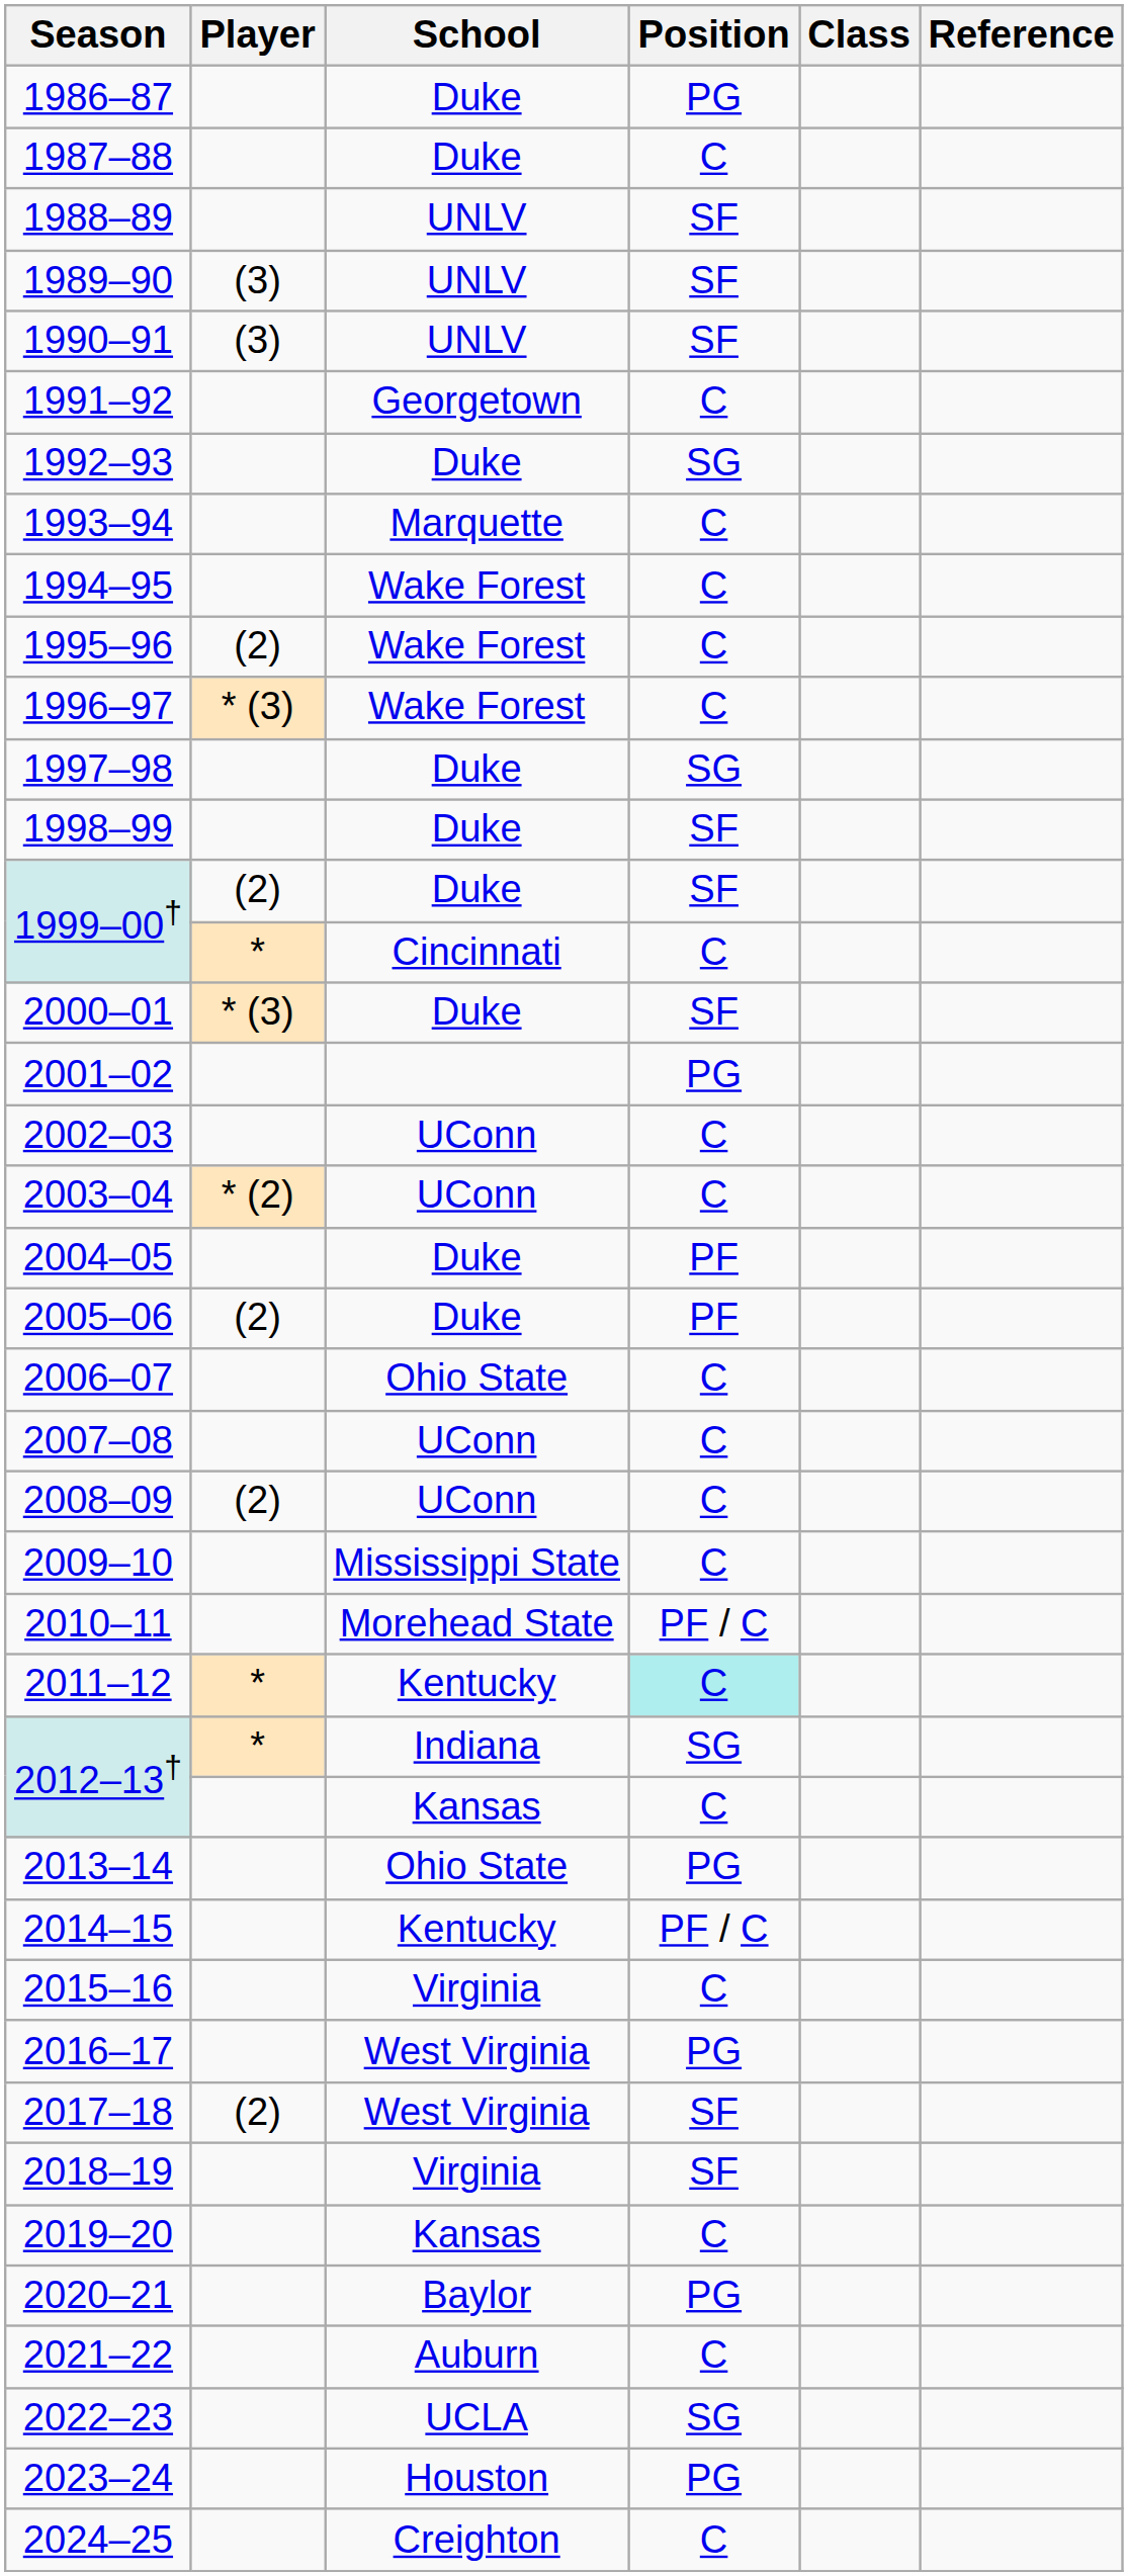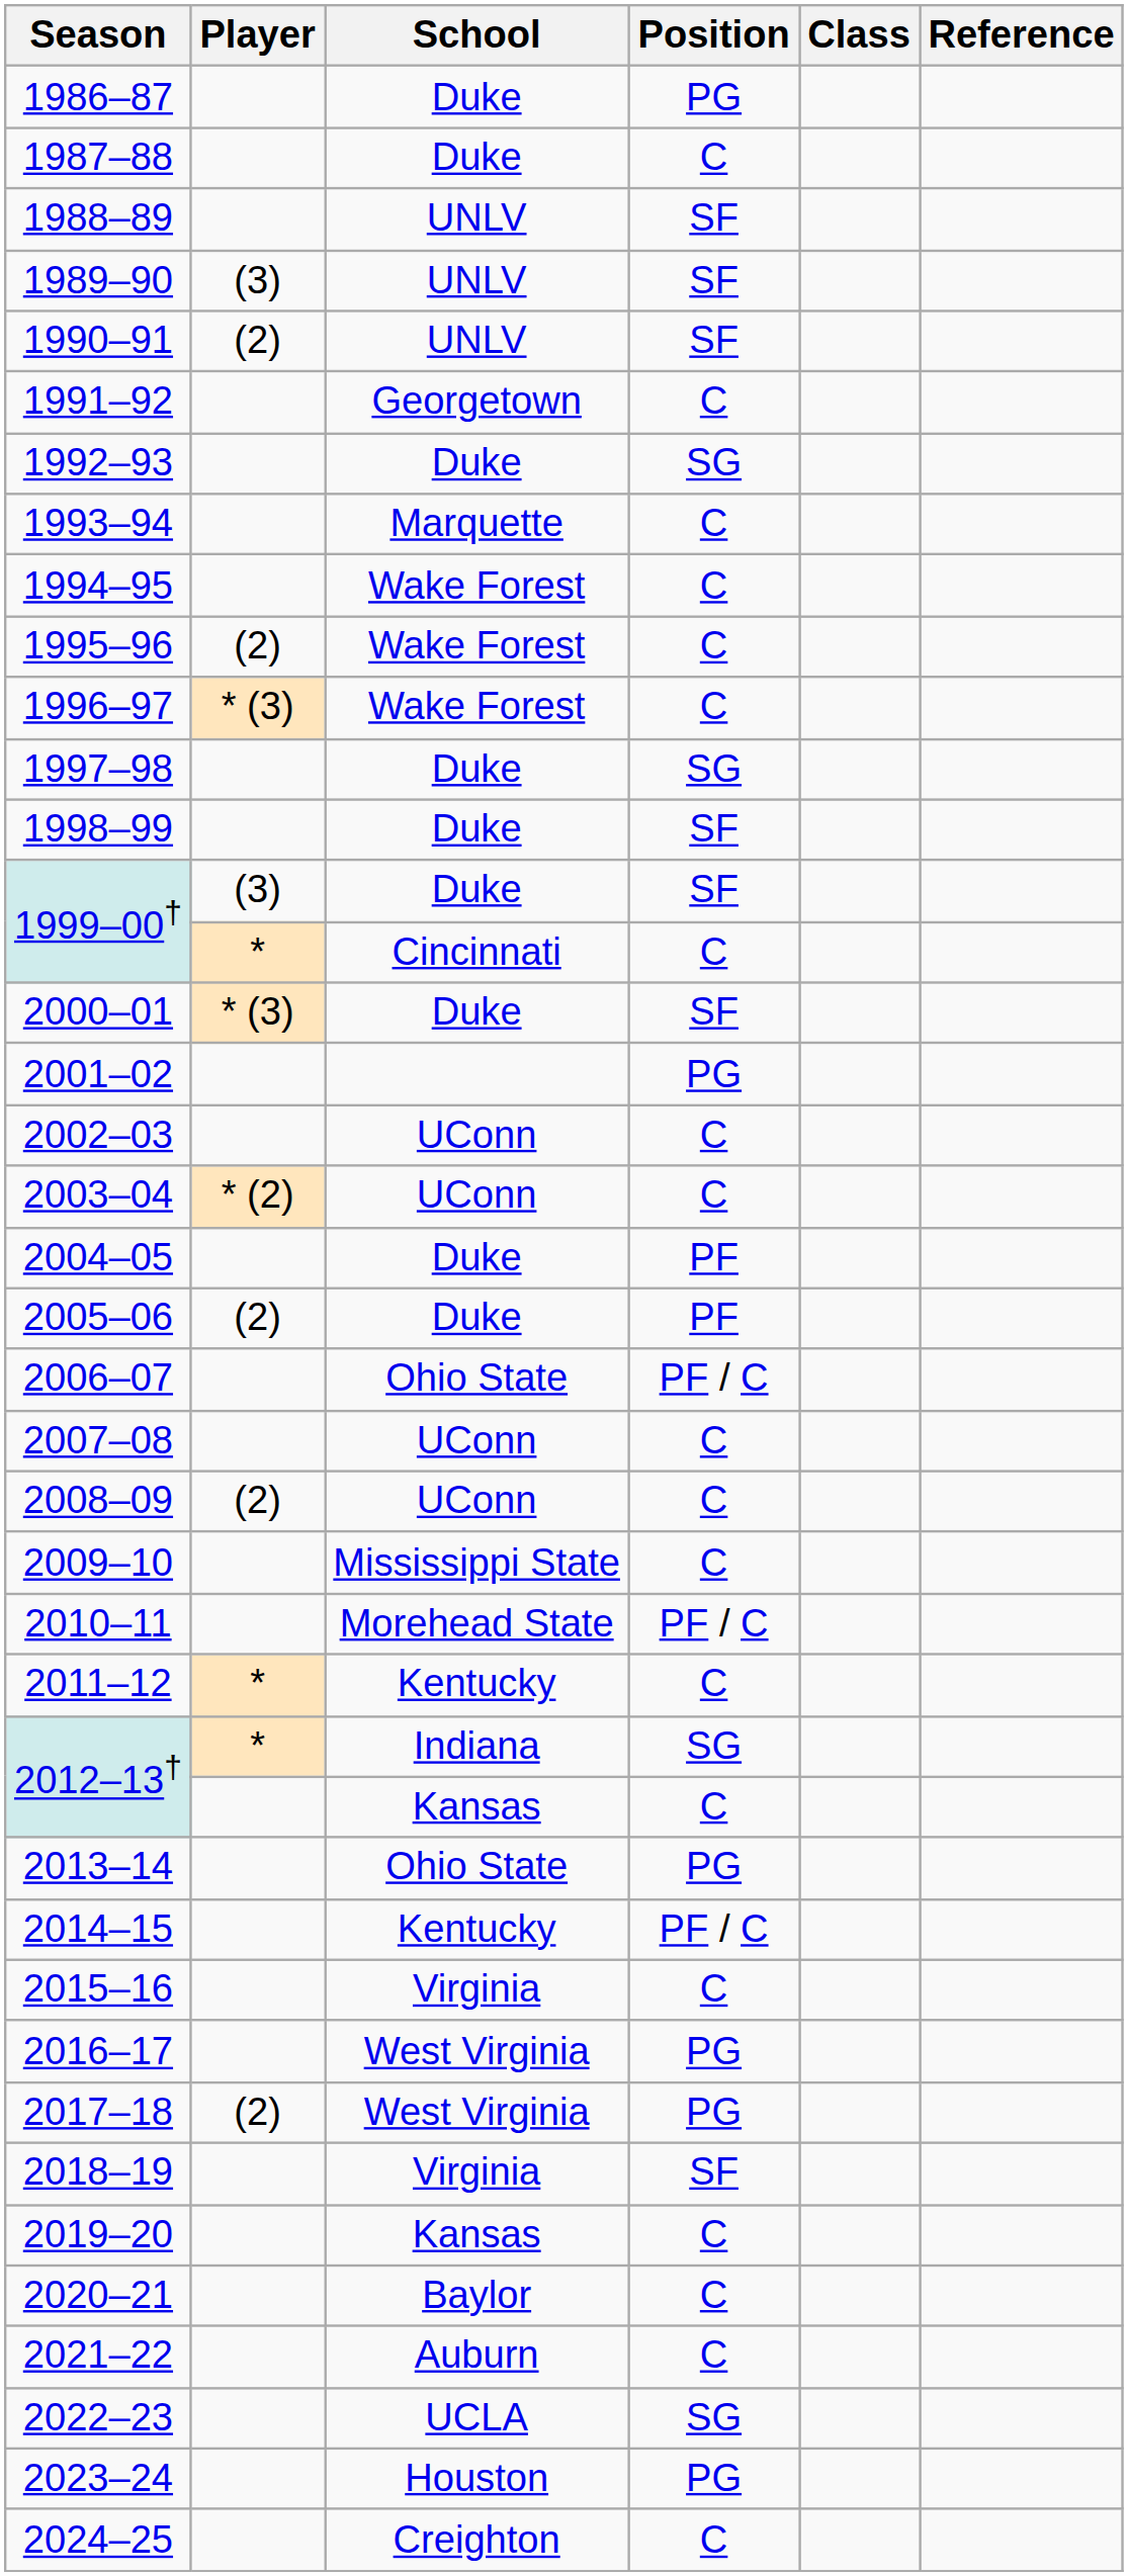 <table class="wikitable sortable" style="text-align:center;">
 <tr>
 <th>Season</th>
 <th>Player</th>
 <th>School</th>
 <th>Position</th>
 <th>Class</th>
 <th class="unsortable">Reference</th>
 </tr>
 <tr>
 <td><a href='#'>1986–87</a></td>
 <td></td>
 <td><a href='#'>Duke</a></td>
 <td><a href='#'>PG</a></td>
 <td></td>
 <td></td>
 </tr>
 <tr>
 <td><a href='#'>1987–88</a></td>
 <td></td>
 <td><a href='#'>Duke</a></td>
 <td><a href='#'>C</a></td>
 <td></td>
 <td></td>
 </tr>
 <tr>
 <td><a href='#'>1988–89</a></td>
 <td></td>
 <td><a href='#'>UNLV</a></td>
 <td><a href='#'>SF</a></td>
 <td></td>
 <td></td>
 </tr>
 <tr>
 <td><a href='#'>1989–90</a></td>
 <td> (3)</td>
 <td><a href='#'>UNLV</a></td>
 <td><a href='#'>SF</a></td>
 <td></td>
 <td></td>
 </tr>
 <tr>
 <td><a href='#'>1990–91</a></td>
-<td> (3)</td>
+<td> (2)</td>
 <td><a href='#'>UNLV</a></td>
 <td><a href='#'>SF</a></td>
 <td></td>
 <td></td>
 </tr>
 <tr>
 <td><a href='#'>1991–92</a></td>
 <td></td>
 <td><a href='#'>Georgetown</a></td>
 <td><a href='#'>C</a></td>
 <td></td>
 <td></td>
 </tr>
 <tr>
 <td><a href='#'>1992–93</a></td>
 <td></td>
 <td><a href='#'>Duke</a></td>
 <td><a href='#'>SG</a></td>
 <td></td>
 <td></td>
 </tr>
 <tr>
 <td><a href='#'>1993–94</a></td>
 <td></td>
 <td><a href='#'>Marquette</a></td>
 <td><a href='#'>C</a></td>
 <td></td>
 <td></td>
 </tr>
 <tr>
 <td><a href='#'>1994–95</a></td>
 <td></td>
 <td><a href='#'>Wake Forest</a></td>
 <td><a href='#'>C</a></td>
 <td></td>
 <td></td>
 </tr>
 <tr>
 <td><a href='#'>1995–96</a></td>
 <td> (2)</td>
 <td><a href='#'>Wake Forest</a></td>
 <td><a href='#'>C</a></td>
 <td></td>
 <td></td>
 </tr>
 <tr>
 <td><a href='#'>1996–97</a></td>
 <td style="background:#ffe6bd;">* (3)</td>
 <td><a href='#'>Wake Forest</a></td>
 <td><a href='#'>C</a></td>
 <td></td>
 <td></td>
 </tr>
 <tr>
 <td><a href='#'>1997–98</a></td>
 <td></td>
 <td><a href='#'>Duke</a></td>
 <td><a href='#'>SG</a></td>
 <td></td>
 <td></td>
 </tr>
 <tr>
 <td><a href='#'>1998–99</a></td>
 <td></td>
 <td><a href='#'>Duke</a></td>
 <td><a href='#'>SF</a></td>
 <td></td>
 <td></td>
 </tr>
 <tr>
 <td style="background-color:#CFECEC;" rowspan=2><a href='#'>1999–00</a><sup>†</sup></td>
-<td> (2)</td>
+<td> (3)</td>
 <td><a href='#'>Duke</a></td>
 <td><a href='#'>SF</a></td>
 <td></td>
 <td></td>
 </tr>
 <tr>
 <td style="background:#ffe6bd;">*</td>
 <td><a href='#'>Cincinnati</a></td>
 <td><a href='#'>C</a></td>
 <td></td>
 <td></td>
 </tr>
 <tr>
 <td><a href='#'>2000–01</a></td>
 <td style="background:#ffe6bd;">* (3)</td>
 <td><a href='#'>Duke</a></td>
 <td><a href='#'>SF</a></td>
 <td></td>
 <td></td>
 </tr>
 <tr>
 <td><a href='#'>2001–02</a></td>
 <td></td>
 <td></td>
 <td><a href='#'>PG</a></td>
 <td></td>
 <td></td>
 </tr>
 <tr>
 <td><a href='#'>2002–03</a></td>
 <td></td>
 <td><a href='#'>UConn</a></td>
 <td><a href='#'>C</a></td>
 <td></td>
 <td></td>
 </tr>
 <tr>
 <td><a href='#'>2003–04</a></td>
 <td style="background:#ffe6bd;">* (2)</td>
 <td><a href='#'>UConn</a></td>
 <td><a href='#'>C</a></td>
 <td></td>
 <td></td>
 </tr>
 <tr>
 <td><a href='#'>2004–05</a></td>
 <td></td>
 <td><a href='#'>Duke</a></td>
 <td><a href='#'>PF</a></td>
 <td></td>
 <td></td>
 </tr>
 <tr>
 <td><a href='#'>2005–06</a></td>
 <td> (2)</td>
 <td><a href='#'>Duke</a></td>
 <td><a href='#'>PF</a></td>
 <td></td>
 <td></td>
 </tr>
 <tr>
 <td><a href='#'>2006–07</a></td>
 <td></td>
 <td><a href='#'>Ohio State</a></td>
-<td><a href='#'>C</a></td>
+<td><a href='#'>PF</a> / <a href='#'>C</a></td>
 <td></td>
 <td></td>
 </tr>
 <tr>
 <td><a href='#'>2007–08</a></td>
 <td></td>
 <td><a href='#'>UConn</a></td>
 <td><a href='#'>C</a></td>
 <td></td>
 <td></td>
 </tr>
 <tr>
 <td><a href='#'>2008–09</a></td>
 <td> (2)</td>
 <td><a href='#'>UConn</a></td>
 <td><a href='#'>C</a></td>
 <td></td>
 <td></td>
 </tr>
 <tr>
 <td><a href='#'>2009–10</a></td>
 <td></td>
 <td><a href='#'>Mississippi State</a></td>
 <td><a href='#'>C</a></td>
 <td></td>
 <td></td>
 </tr>
 <tr>
 <td><a href='#'>2010–11</a></td>
 <td></td>
 <td><a href='#'>Morehead State</a></td>
 <td><a href='#'>PF</a> / <a href='#'>C</a></td>
 <td></td>
 <td></td>
 </tr>
 <tr>
 <td><a href='#'>2011–12</a></td>
 <td style="background:#ffe6bd;">*</td>
 <td><a href='#'>Kentucky</a></td>
-<td style="background: paleturquoise;"><a href='#'>C</a></td>
+<td><a href='#'>C</a></td>
 <td></td>
 <td></td>
 </tr>
 <tr>
 <td style="background-color:#CFECEC;" rowspan=2><a href='#'>2012–13</a><sup>†</sup></td>
 <td style="background:#ffe6bd;">*</td>
 <td><a href='#'>Indiana</a></td>
 <td><a href='#'>SG</a></td>
 <td></td>
 <td></td>
 </tr>
 <tr>
 <td></td>
 <td><a href='#'>Kansas</a></td>
 <td><a href='#'>C</a></td>
 <td></td>
 <td></td>
 </tr>
 <tr>
 <td><a href='#'>2013–14</a></td>
 <td></td>
 <td><a href='#'>Ohio State</a></td>
 <td><a href='#'>PG</a></td>
 <td></td>
 <td></td>
 </tr>
 <tr>
 <td><a href='#'>2014–15</a></td>
 <td></td>
 <td><a href='#'>Kentucky</a></td>
 <td><a href='#'>PF</a> / <a href='#'>C</a></td>
 <td></td>
 <td></td>
 </tr>
 <tr>
 <td><a href='#'>2015–16</a></td>
 <td></td>
 <td><a href='#'>Virginia</a></td>
 <td><a href='#'>C</a></td>
 <td></td>
 <td></td>
 </tr>
 <tr>
 <td><a href='#'>2016–17</a></td>
 <td></td>
 <td><a href='#'>West Virginia</a></td>
 <td><a href='#'>PG</a></td>
 <td></td>
 <td></td>
 </tr>
 <tr>
 <td><a href='#'>2017–18</a></td>
 <td> (2)</td>
 <td><a href='#'>West Virginia</a></td>
-<td><a href='#'>SF</a></td>
+<td><a href='#'>PG</a></td>
 <td></td>
 <td></td>
 </tr>
 <tr>
 <td><a href='#'>2018–19</a></td>
 <td></td>
 <td><a href='#'>Virginia</a></td>
 <td><a href='#'>SF</a></td>
 <td></td>
 <td></td>
 </tr>
 <tr>
 <td><a href='#'>2019–20</a></td>
 <td></td>
 <td><a href='#'>Kansas</a></td>
 <td><a href='#'>C</a></td>
 <td></td>
 <td></td>
 </tr>
 <tr>
 <td><a href='#'>2020–21</a></td>
 <td></td>
 <td><a href='#'>Baylor</a></td>
-<td><a href='#'>PG</a></td>
+<td><a href='#'>C</a></td>
 <td></td>
 <td></td>
 </tr>
 <tr>
 <td><a href='#'>2021–22</a></td>
 <td></td>
 <td><a href='#'>Auburn</a></td>
 <td><a href='#'>C</a></td>
 <td></td>
 <td></td>
 </tr>
 <tr>
 <td><a href='#'>2022–23</a></td>
 <td></td>
 <td><a href='#'>UCLA</a></td>
 <td><a href='#'>SG</a></td>
 <td></td>
 <td></td>
 </tr>
 <tr>
 <td><a href='#'>2023–24</a></td>
 <td></td>
 <td><a href='#'>Houston</a></td>
 <td><a href='#'>PG</a></td>
 <td></td>
 <td></td>
 </tr>
 <tr>
 <td><a href='#'>2024–25</a></td>
 <td></td>
 <td><a href='#'>Creighton</a></td>
 <td><a href='#'>C</a></td>
 <td></td>
 <td></td>
 </tr>
 </table>
